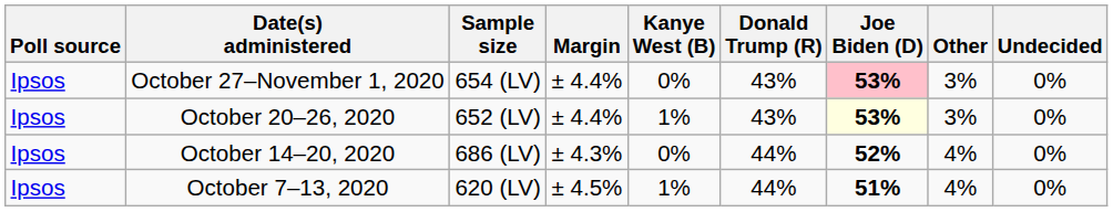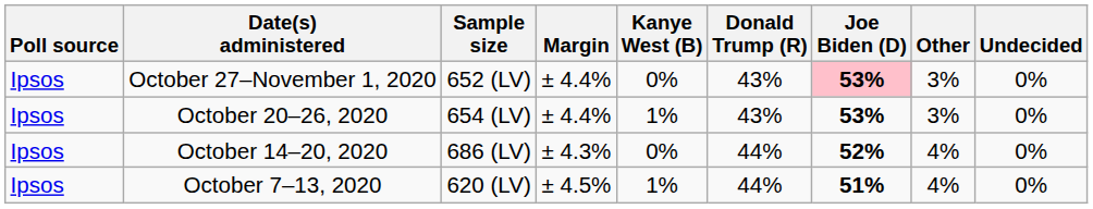 <table class="wikitable sortable" style="font-size:90%;text-align:center;">
 <tr valign=bottom style="font-size:90%;">
 <th>Poll source</th>
 <th data-sort-type="date">Date(s)<br>administered</th>
 <th data-sort-type="number">Sample<br>size</th>
 <th>Margin<br></th>
 <th>Kanye<br>West (B)</th>
 <th>Donald<br>Trump (R)</th>
 <th>Joe<br>Biden (D)</th>
 <th>Other</th>
 <th>Undecided</th>
 </tr>
 <tr>
 <td style="text-align:left;"><a href='#'>Ipsos</a></td>
 <td data-sort-value="November 1, 2020">October 27–November 1, 2020</td>
-<td>654 (LV)</td>
+<td>652 (LV)</td>
 <td>± 4.4%</td>
 <td>0%</td>
 <td>43%</td>
 <td style="background: pink;"><strong>53%</strong></td>
 <td>3%</td>
 <td>0%</td>
 </tr>
 <tr>
 <td style="text-align:left;"><a href='#'>Ipsos</a></td>
 <td data-sort-value="October 26, 2020">October 20–26, 2020</td>
-<td>652 (LV)</td>
+<td>654 (LV)</td>
 <td>± 4.4%</td>
 <td>1%</td>
 <td>43%</td>
-<td style="background: lightyellow;"><strong>53%</strong></td>
+<td><strong>53%</strong></td>
 <td>3%</td>
 <td>0%</td>
 </tr>
 <tr>
 <td style="text-align:left;"><a href='#'>Ipsos</a></td>
 <td data-sort-value="October 20, 2020">October 14–20, 2020</td>
 <td>686 (LV)</td>
 <td>± 4.3%</td>
 <td>0%</td>
 <td>44%</td>
 <td><strong>52%</strong></td>
 <td>4%</td>
 <td>0%</td>
 </tr>
 <tr>
 <td style="text-align:left;"><a href='#'>Ipsos</a></td>
 <td data-sort-value="October 13, 2020">October 7–13, 2020</td>
 <td>620 (LV)</td>
 <td>± 4.5%</td>
 <td>1%</td>
 <td>44%</td>
 <td><strong>51%</strong></td>
 <td>4%</td>
 <td>0%</td>
 </tr>
 </table>
